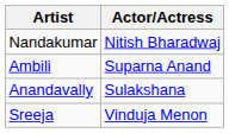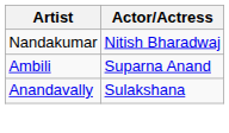 <table class="wikitable plainrowheaders sortable">
 <tr>
 <th>Artist</th>
 <th>Actor/Actress</th>
 </tr>
 <tr>
 <td>Nandakumar</td>
 <td><a href='#'>Nitish Bharadwaj</a></td>
 </tr>
 <tr>
 <td><a href='#'>Ambili</a></td>
 <td><a href='#'>Suparna Anand</a></td>
 </tr>
 <tr>
 <td><a href='#'>Anandavally</a></td>
 <td><a href='#'>Sulakshana</a></td>
 </tr>
-<tr>
-<td><a href='#'>Sreeja</a></td>
-<td><a href='#'>Vinduja Menon</a></td>
-</tr>
 </table>
